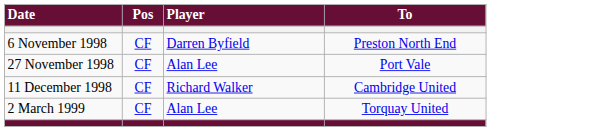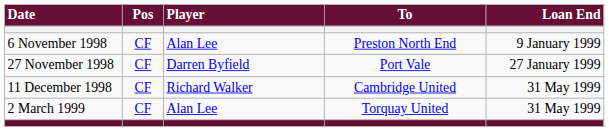 <table class="wikitable">
 <tr>
 <th style="background:#670E36; color:#ffffff; text-align:left; width:130px">Date</th>
 <th style="background:#670E36; color:#ffffff; text-align:center; width:40px">Pos</th>
 <th style="background:#670E36; color:#ffffff; text-align:left; width:180px">Player</th>
 <th style="background:#670E36; color:#ffffff; text-align:center; width:180px">To</th>
+<th style="background:#670E36; color:#ffffff; text-align:right; width:130px">Loan End</th>
 </tr>
 <tr>
+<th></th>
 <th></th>
 <th></th>
 <th></th>
 <th></th>
 </tr>
 <tr>
 <td>6 November 1998</td>
 <td style="text-align:center;"><a href='#'>CF</a></td>
-<td> <a href='#'>Darren Byfield</a></td>
+<td> <a href='#'>Alan Lee</a></td>
 <td style="text-align:center;"><a href='#'>Preston North End</a></td>
+<td style="text-align:right;">9 January 1999</td>
 </tr>
 <tr>
 <td>27 November 1998</td>
 <td style="text-align:center;"><a href='#'>CF</a></td>
-<td> <a href='#'>Alan Lee</a></td>
+<td> <a href='#'>Darren Byfield</a></td>
 <td style="text-align:center;"><a href='#'>Port Vale</a></td>
+<td style="text-align:right;">27 January 1999</td>
 </tr>
 <tr>
 <td>11 December 1998</td>
 <td style="text-align:center;"><a href='#'>CF</a></td>
 <td><a href='#'>Richard Walker</a></td>
 <td style="text-align:center;"><a href='#'>Cambridge United</a></td>
+<td style="text-align:right;">31 May 1999</td>
 </tr>
 <tr>
 <td>2 March 1999</td>
 <td style="text-align:center;"><a href='#'>CF</a></td>
 <td> <a href='#'>Alan Lee</a></td>
 <td style="text-align:center;"><a href='#'>Torquay United</a></td>
+<td style="text-align:right;">31 May 1999</td>
 </tr>
 <tr>
 <th style="background:#670E36;"></th>
 <th style="background:#670E36;"></th>
 <th style="background:#670E36;"></th>
 <th style="background:#670E36;"></th>
+<th style="background:#670E36;"></th>
 </tr>
 </table>
